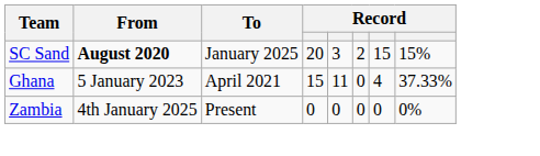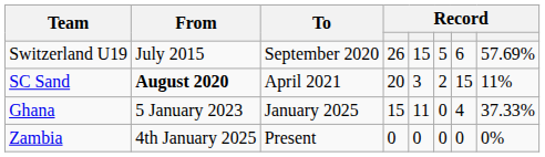 <table class="wikitable">
 <tr>
 <th rowspan="2">Team</th>
 <th rowspan="2">From</th>
 <th rowspan="2">To</th>
 <th colspan="5">Record</th>
 </tr>
 <tr>
 <th></th>
 <th></th>
 <th></th>
 <th></th>
 <th></th>
 </tr>
 <tr>
+<td>Switzerland U19</td>
+<td>July 2015</td>
+<td>September 2020</td>
+<td>26</td>
+<td>15</td>
+<td>5</td>
+<td>6</td>
+<td>57.69%</td>
+</tr>
+<tr>
 <td><a href='#'>SC Sand</a></td>
 <td><strong>August 2020</strong></td>
-<td>January 2025</td>
+<td>April 2021</td>
 <td>20</td>
 <td><span>3</span></td>
 <td><span>2</span></td>
 <td><span>15</span></td>
-<td>15%</td>
+<td>11%</td>
 </tr>
 <tr>
 <td><a href='#'>Ghana</a></td>
 <td>5 January 2023</td>
-<td>April 2021</td>
+<td>January 2025</td>
 <td>15</td>
 <td>11</td>
 <td>0</td>
 <td>4</td>
 <td>37.33%</td>
 </tr>
 <tr>
 <td><a href='#'>Zambia</a></td>
 <td>4th January 2025</td>
 <td>Present</td>
 <td>0</td>
 <td>0</td>
 <td>0</td>
 <td>0</td>
 <td>0%</td>
 </tr>
 </table>
